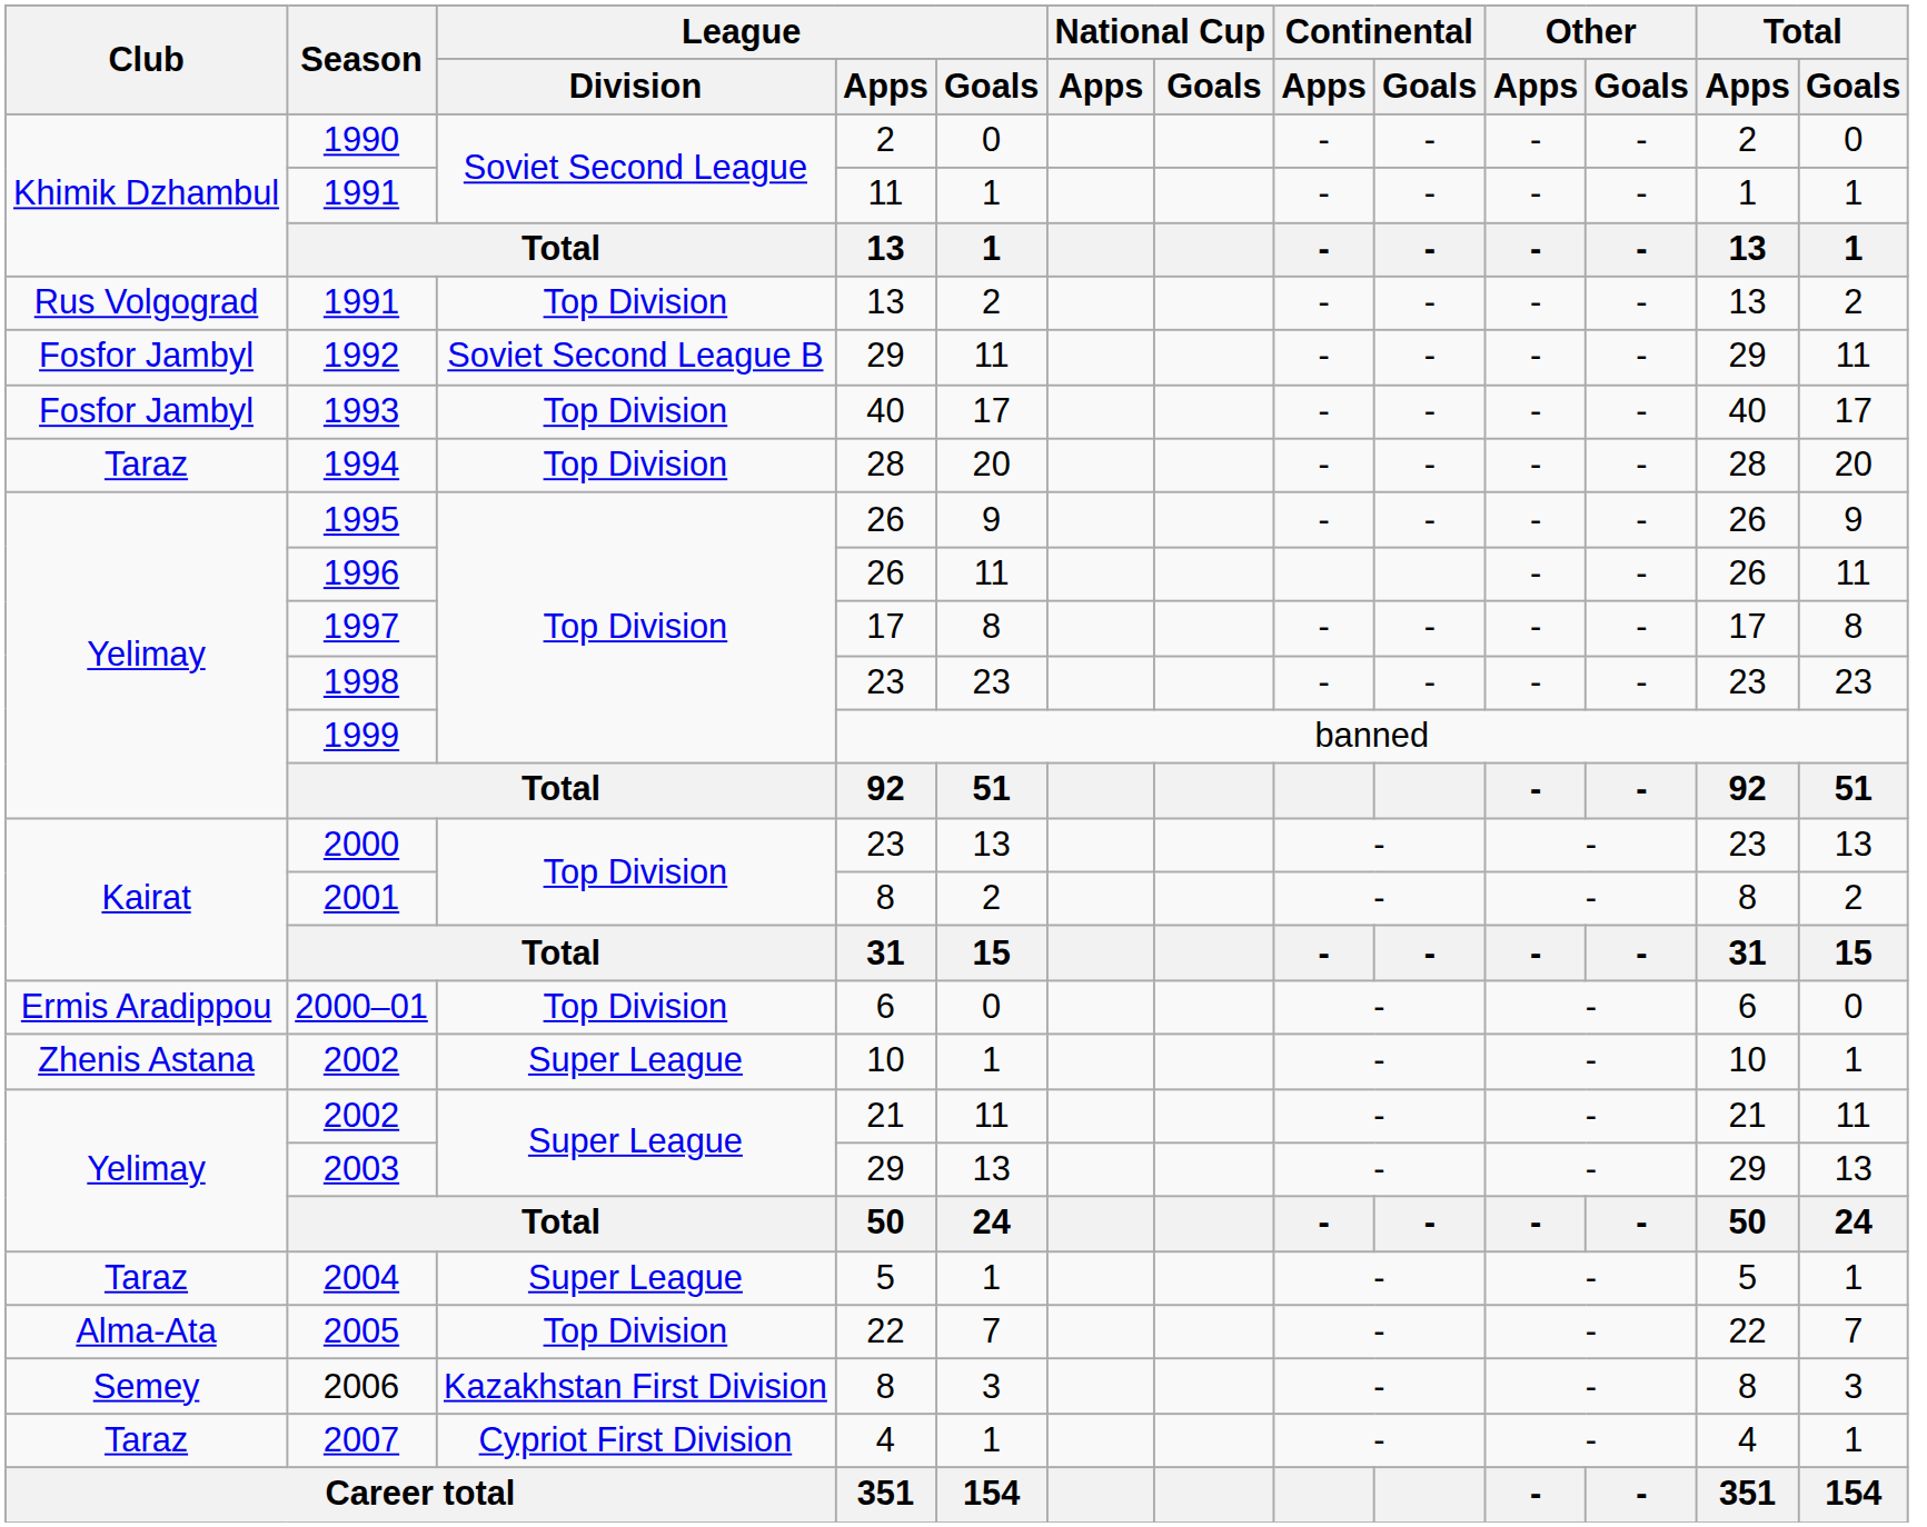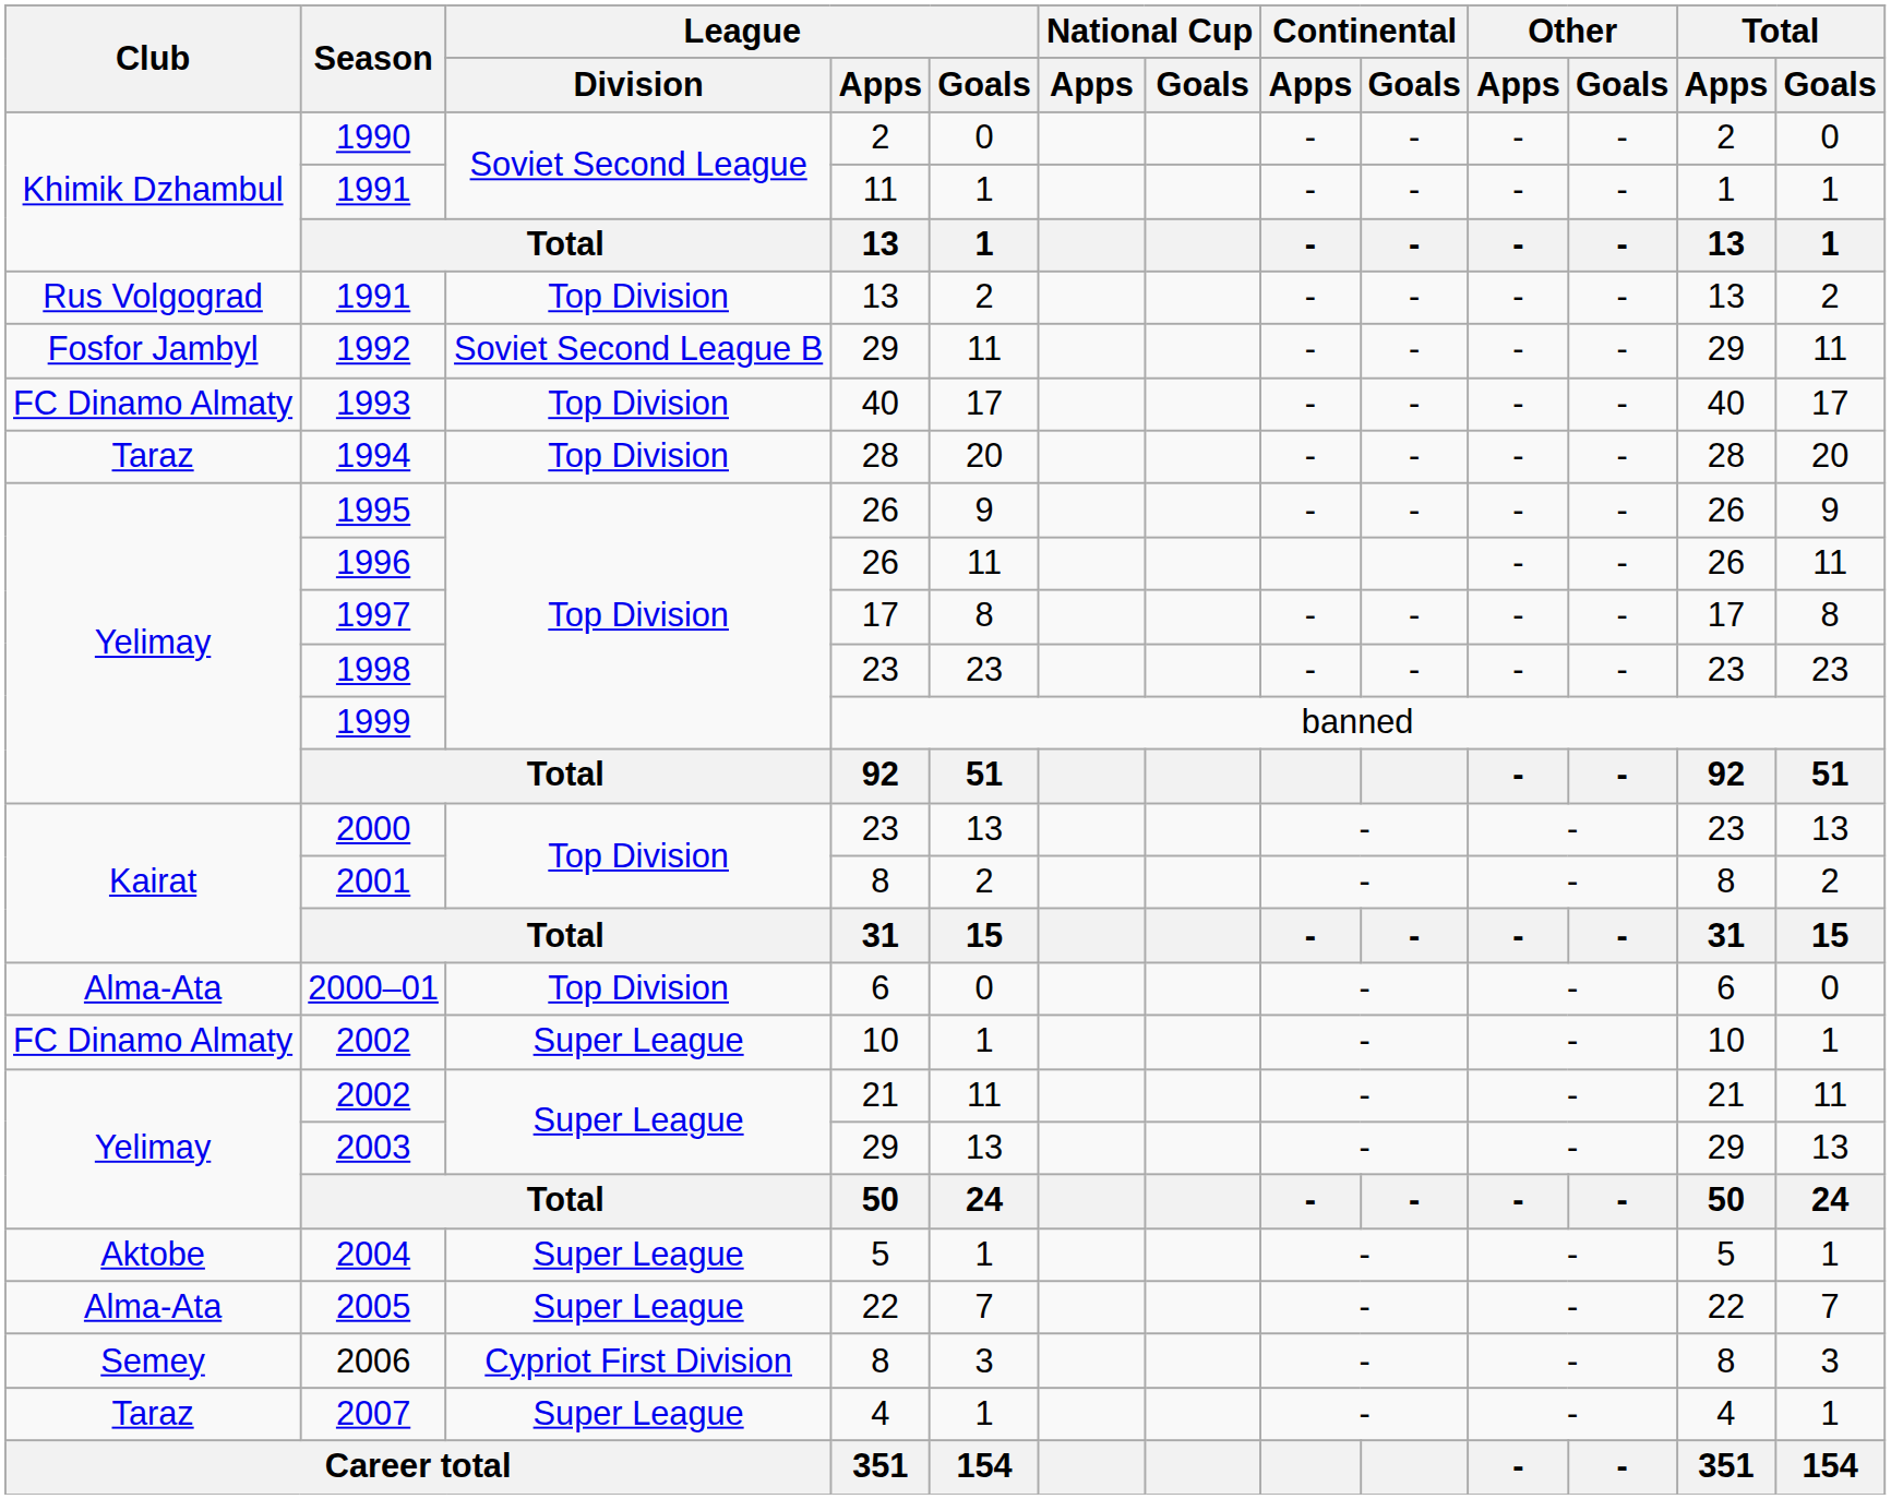 <table class="wikitable" style="text-align: center;">
 <tr>
 <th rowspan="2">Club</th>
 <th rowspan="2">Season</th>
 <th colspan="3">League</th>
 <th colspan="2">National Cup</th>
 <th colspan="2">Continental</th>
 <th colspan="2">Other</th>
 <th colspan="2">Total</th>
 </tr>
 <tr>
 <th>Division</th>
 <th>Apps</th>
 <th>Goals</th>
 <th>Apps</th>
 <th>Goals</th>
 <th>Apps</th>
 <th>Goals</th>
 <th>Apps</th>
 <th>Goals</th>
 <th>Apps</th>
 <th>Goals</th>
 </tr>
 <tr>
 <td rowspan="3" valign="center"><a href='#'>Khimik Dzhambul</a></td>
 <td><a href='#'>1990</a></td>
 <td rowspan="2" valign="center"><a href='#'>Soviet Second League</a></td>
 <td>2</td>
 <td>0</td>
 <td></td>
 <td></td>
 <td>-</td>
 <td>-</td>
 <td>-</td>
 <td>-</td>
 <td>2</td>
 <td>0</td>
 </tr>
 <tr>
 <td><a href='#'>1991</a></td>
 <td>11</td>
 <td>1</td>
 <td></td>
 <td></td>
 <td>-</td>
 <td>-</td>
 <td>-</td>
 <td>-</td>
 <td>1</td>
 <td>1</td>
 </tr>
 <tr>
 <th colspan="2">Total</th>
 <th>13</th>
 <th>1</th>
 <th></th>
 <th></th>
 <th>-</th>
 <th>-</th>
 <th>-</th>
 <th>-</th>
 <th>13</th>
 <th>1</th>
 </tr>
 <tr>
 <td valign="center"><a href='#'>Rus Volgograd</a></td>
 <td><a href='#'>1991</a></td>
 <td><a href='#'>Top Division</a></td>
 <td>13</td>
 <td>2</td>
 <td></td>
 <td></td>
 <td>-</td>
 <td>-</td>
 <td>-</td>
 <td>-</td>
 <td>13</td>
 <td>2</td>
 </tr>
 <tr>
 <td valign="center"><a href='#'>Fosfor Jambyl</a></td>
 <td><a href='#'>1992</a></td>
 <td><a href='#'>Soviet Second League B</a></td>
 <td>29</td>
 <td>11</td>
 <td></td>
 <td></td>
 <td>-</td>
 <td>-</td>
 <td>-</td>
 <td>-</td>
 <td>29</td>
 <td>11</td>
 </tr>
 <tr>
-<td valign="center"><a href='#'>Fosfor Jambyl</a></td>
+<td valign="center"><a href='#'>FC Dinamo Almaty</a></td>
 <td><a href='#'>1993</a></td>
 <td><a href='#'>Top Division</a></td>
 <td>40</td>
 <td>17</td>
 <td></td>
 <td></td>
 <td>-</td>
 <td>-</td>
 <td>-</td>
 <td>-</td>
 <td>40</td>
 <td>17</td>
 </tr>
 <tr>
 <td valign="center"><a href='#'>Taraz</a></td>
 <td><a href='#'>1994</a></td>
 <td><a href='#'>Top Division</a></td>
 <td>28</td>
 <td>20</td>
 <td></td>
 <td></td>
 <td>-</td>
 <td>-</td>
 <td>-</td>
 <td>-</td>
 <td>28</td>
 <td>20</td>
 </tr>
 <tr>
 <td rowspan="6" valign="center"><a href='#'>Yelimay</a></td>
 <td><a href='#'>1995</a></td>
 <td rowspan="5" valign="center"><a href='#'>Top Division</a></td>
 <td>26</td>
 <td>9</td>
 <td></td>
 <td></td>
 <td>-</td>
 <td>-</td>
 <td>-</td>
 <td>-</td>
 <td>26</td>
 <td>9</td>
 </tr>
 <tr>
 <td><a href='#'>1996</a></td>
 <td>26</td>
 <td>11</td>
 <td></td>
 <td></td>
 <td></td>
 <td></td>
 <td>-</td>
 <td>-</td>
 <td>26</td>
 <td>11</td>
 </tr>
 <tr>
 <td><a href='#'>1997</a></td>
 <td>17</td>
 <td>8</td>
 <td></td>
 <td></td>
 <td>-</td>
 <td>-</td>
 <td>-</td>
 <td>-</td>
 <td>17</td>
 <td>8</td>
 </tr>
 <tr>
 <td><a href='#'>1998</a></td>
 <td>23</td>
 <td>23</td>
 <td></td>
 <td></td>
 <td>-</td>
 <td>-</td>
 <td>-</td>
 <td>-</td>
 <td>23</td>
 <td>23</td>
 </tr>
 <tr>
 <td><a href='#'>1999</a></td>
 <td colspan="10">banned</td>
 </tr>
 <tr>
 <th colspan="2">Total</th>
 <th>92</th>
 <th>51</th>
 <th></th>
 <th></th>
 <th></th>
 <th></th>
 <th>-</th>
 <th>-</th>
 <th>92</th>
 <th>51</th>
 </tr>
 <tr>
 <td rowspan="3" valign="center"><a href='#'>Kairat</a></td>
 <td><a href='#'>2000</a></td>
 <td rowspan="2" valign="center"><a href='#'>Top Division</a></td>
 <td>23</td>
 <td>13</td>
 <td></td>
 <td></td>
 <td colspan="2">-</td>
 <td colspan="2">-</td>
 <td>23</td>
 <td>13</td>
 </tr>
 <tr>
 <td><a href='#'>2001</a></td>
 <td>8</td>
 <td>2</td>
 <td></td>
 <td></td>
 <td colspan="2">-</td>
 <td colspan="2">-</td>
 <td>8</td>
 <td>2</td>
 </tr>
 <tr>
 <th colspan="2">Total</th>
 <th>31</th>
 <th>15</th>
 <th></th>
 <th></th>
 <th>-</th>
 <th>-</th>
 <th>-</th>
 <th>-</th>
 <th>31</th>
 <th>15</th>
 </tr>
 <tr>
-<td valign="center"><a href='#'>Ermis Aradippou</a></td>
+<td valign="center"><a href='#'>Alma-Ata</a></td>
 <td><a href='#'>2000–01</a></td>
 <td><a href='#'>Top Division</a></td>
 <td>6</td>
 <td>0</td>
 <td></td>
 <td></td>
 <td colspan="2">-</td>
 <td colspan="2">-</td>
 <td>6</td>
 <td>0</td>
 </tr>
 <tr>
-<td valign="center"><a href='#'>Zhenis Astana</a></td>
+<td valign="center"><a href='#'>FC Dinamo Almaty</a></td>
 <td><a href='#'>2002</a></td>
 <td><a href='#'>Super League</a></td>
 <td>10</td>
 <td>1</td>
 <td></td>
 <td></td>
 <td colspan="2">-</td>
 <td colspan="2">-</td>
 <td>10</td>
 <td>1</td>
 </tr>
 <tr>
 <td rowspan="3" valign="center"><a href='#'>Yelimay</a></td>
 <td><a href='#'>2002</a></td>
 <td rowspan="2" valign="center"><a href='#'>Super League</a></td>
 <td>21</td>
 <td>11</td>
 <td></td>
 <td></td>
 <td colspan="2">-</td>
 <td colspan="2">-</td>
 <td>21</td>
 <td>11</td>
 </tr>
 <tr>
 <td><a href='#'>2003</a></td>
 <td>29</td>
 <td>13</td>
 <td></td>
 <td></td>
 <td colspan="2">-</td>
 <td colspan="2">-</td>
 <td>29</td>
 <td>13</td>
 </tr>
 <tr>
 <th colspan="2">Total</th>
 <th>50</th>
 <th>24</th>
 <th></th>
 <th></th>
 <th>-</th>
 <th>-</th>
 <th>-</th>
 <th>-</th>
 <th>50</th>
 <th>24</th>
 </tr>
 <tr>
-<td valign="center"><a href='#'>Taraz</a></td>
+<td valign="center"><a href='#'>Aktobe</a></td>
 <td><a href='#'>2004</a></td>
 <td><a href='#'>Super League</a></td>
 <td>5</td>
 <td>1</td>
 <td></td>
 <td></td>
 <td colspan="2">-</td>
 <td colspan="2">-</td>
 <td>5</td>
 <td>1</td>
 </tr>
 <tr>
 <td valign="center"><a href='#'>Alma-Ata</a></td>
 <td><a href='#'>2005</a></td>
-<td><a href='#'>Top Division</a></td>
+<td><a href='#'>Super League</a></td>
 <td>22</td>
 <td>7</td>
 <td></td>
 <td></td>
 <td colspan="2">-</td>
 <td colspan="2">-</td>
 <td>22</td>
 <td>7</td>
 </tr>
 <tr>
 <td valign="center"><a href='#'>Semey</a></td>
 <td>2006</td>
-<td><a href='#'>Kazakhstan First Division</a></td>
+<td><a href='#'>Cypriot First Division</a></td>
 <td>8</td>
 <td>3</td>
 <td></td>
 <td></td>
 <td colspan="2">-</td>
 <td colspan="2">-</td>
 <td>8</td>
 <td>3</td>
 </tr>
 <tr>
 <td valign="center"><a href='#'>Taraz</a></td>
 <td><a href='#'>2007</a></td>
-<td><a href='#'>Cypriot First Division</a></td>
+<td><a href='#'>Super League</a></td>
 <td>4</td>
 <td>1</td>
 <td></td>
 <td></td>
 <td colspan="2">-</td>
 <td colspan="2">-</td>
 <td>4</td>
 <td>1</td>
 </tr>
 <tr>
 <th colspan="3">Career total</th>
 <th>351</th>
 <th>154</th>
 <th></th>
 <th></th>
 <th></th>
 <th></th>
 <th>-</th>
 <th>-</th>
 <th>351</th>
 <th>154</th>
 </tr>
 </table>
